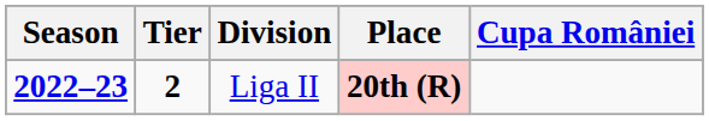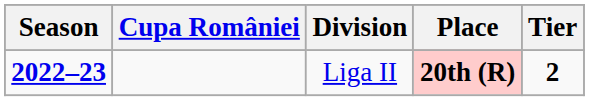 <table class="wikitable" style="text-align:center; font-size:90%">
 <tr>
 <th>Season</th>
-<th>Tier</th>
+<th><a href='#'>Cupa României</a></th>
 <th>Division</th>
 <th>Place</th>
-<th><a href='#'>Cupa României</a></th>
+<th>Tier</th>
 </tr>
 <tr>
 <td><strong><a href='#'>2022–23</a></strong></td>
-<td><strong>2</strong></td>
+<td></td>
 <td><a href='#'>Liga II</a></td>
 <td align=center bgcolor=#FFCCCC><strong>20th (R)</strong></td>
-<td></td>
+<td><strong>2</strong></td>
 </tr>
 </table>
